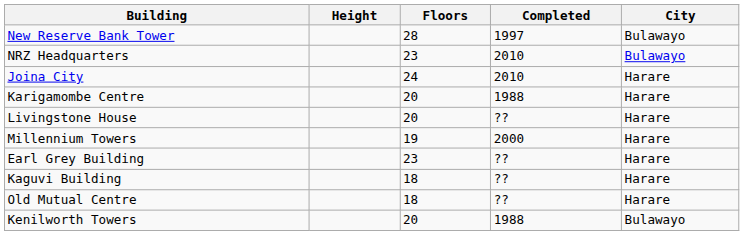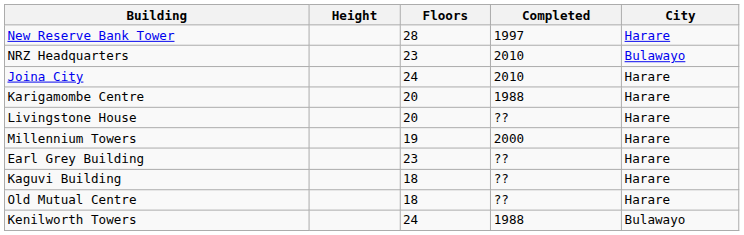 <table class="wikitable sortable" style="width:60%;">
 <tr>
 <th>Building</th>
 <th>Height</th>
 <th>Floors</th>
 <th>Completed</th>
 <th>City</th>
 </tr>
 <tr>
 <td><a href='#'>New Reserve Bank Tower</a><br></td>
 <td></td>
 <td>28</td>
 <td>1997</td>
-<td>Bulawayo</td>
+<td><a href='#'>Harare</a></td>
 </tr>
 <tr>
 <td>NRZ Headquarters<br></td>
 <td></td>
 <td>23</td>
 <td>2010</td>
 <td><a href='#'>Bulawayo</a></td>
 </tr>
 <tr>
 <td><a href='#'>Joina City</a><br></td>
 <td></td>
 <td>24</td>
 <td>2010</td>
 <td>Harare</td>
 </tr>
 <tr>
 <td>Karigamombe Centre<br></td>
 <td></td>
 <td>20</td>
 <td>1988</td>
 <td>Harare</td>
 </tr>
 <tr>
 <td>Livingstone House<br></td>
 <td></td>
 <td>20</td>
 <td>??</td>
 <td>Harare</td>
 </tr>
 <tr>
 <td>Millennium Towers<br></td>
 <td></td>
 <td>19</td>
 <td>2000</td>
 <td>Harare</td>
 </tr>
 <tr>
 <td>Earl Grey Building<br></td>
 <td></td>
 <td>23</td>
 <td>??</td>
 <td>Harare</td>
 </tr>
 <tr>
 <td>Kaguvi Building<br></td>
 <td></td>
 <td>18</td>
 <td>??</td>
 <td>Harare</td>
 </tr>
 <tr>
 <td>Old Mutual Centre<br></td>
 <td></td>
 <td>18</td>
 <td>??</td>
 <td>Harare</td>
 </tr>
 <tr>
 <td>Kenilworth Towers<br></td>
 <td></td>
-<td>20</td>
+<td>24</td>
 <td>1988</td>
 <td>Bulawayo</td>
 </tr>
 </table>
